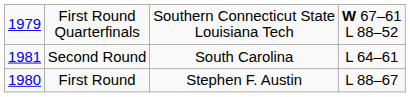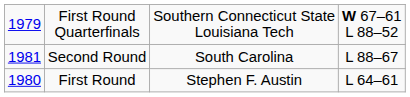 <table class="wikitable">
 <tr align="center">
 <td><a href='#'>1979</a></td>
 <td>First Round<br>Quarterfinals</td>
 <td>Southern Connecticut State<br>Louisiana Tech</td>
 <td><strong>W</strong> 67–61<br>L 88–52</td>
 </tr>
 <tr align="center">
 <td><a href='#'>1981</a></td>
 <td>Second Round</td>
 <td>South Carolina</td>
-<td>L 64–61</td>
+<td>L 88–67</td>
 </tr>
 <tr align="center">
 <td><a href='#'>1980</a></td>
 <td>First Round</td>
 <td>Stephen F. Austin</td>
-<td>L 88–67</td>
+<td>L 64–61</td>
 </tr>
 </table>
